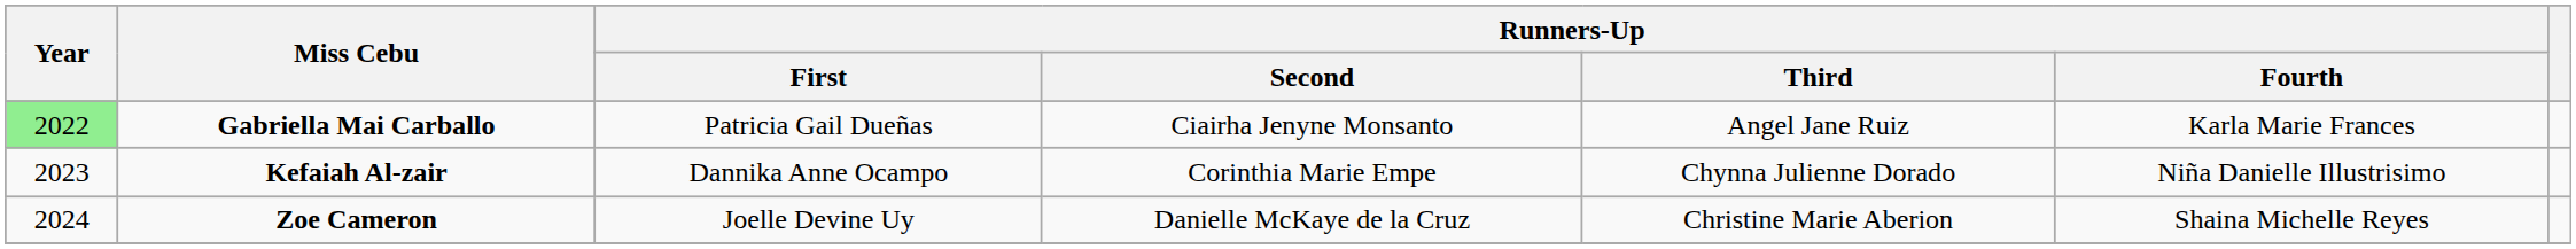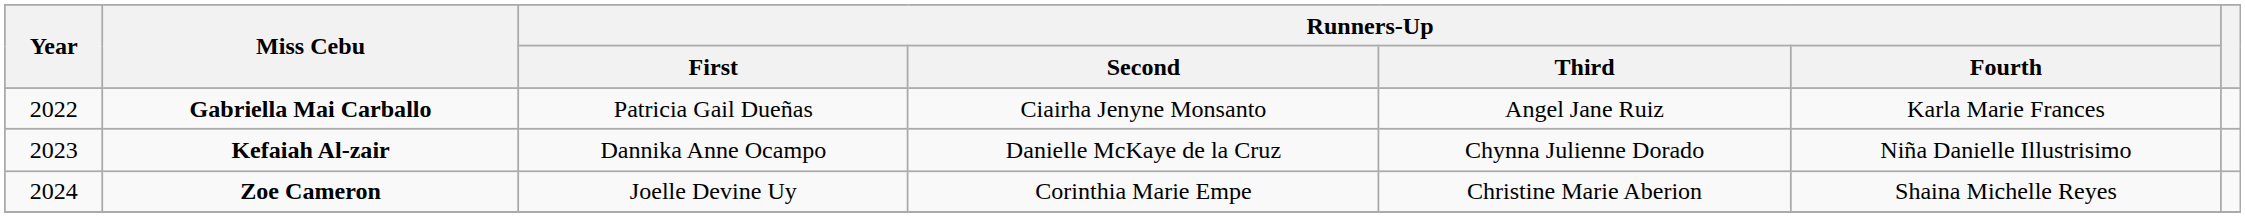 <table class="wikitable" style="text-align:center; font-size:85%; line-height:17px; width:100%;">
 <tr>
 <th rowspan="2">Year</th>
 <th rowspan="2">Miss Cebu</th>
 <th colspan="4">Runners-Up</th>
 <th rowspan="2"></th>
 </tr>
 <tr>
 <th>First</th>
 <th>Second</th>
 <th>Third</th>
 <th>Fourth</th>
 </tr>
 <tr>
-<td style="background: lightgreen;">2022</td>
+<td>2022</td>
 <td><strong>Gabriella Mai Carballo</strong></td>
 <td>Patricia Gail Dueñas</td>
 <td>Ciairha Jenyne Monsanto</td>
 <td>Angel Jane Ruiz</td>
 <td>Karla Marie Frances</td>
 <td></td>
 </tr>
 <tr>
 <td>2023</td>
 <td><strong>Kefaiah Al-zair</strong></td>
 <td>Dannika Anne Ocampo</td>
-<td>Corinthia Marie Empe</td>
+<td>Danielle McKaye de la Cruz</td>
 <td>Chynna Julienne Dorado</td>
 <td>Niña Danielle Illustrisimo</td>
 <td></td>
 </tr>
 <tr>
 <td>2024</td>
 <td><strong>Zoe Cameron</strong></td>
 <td>Joelle Devine Uy</td>
-<td>Danielle McKaye de la Cruz</td>
+<td>Corinthia Marie Empe</td>
 <td>Christine Marie Aberion</td>
 <td>Shaina Michelle Reyes</td>
 <td></td>
 </tr>
 <tr>
 </tr>
 </table>
